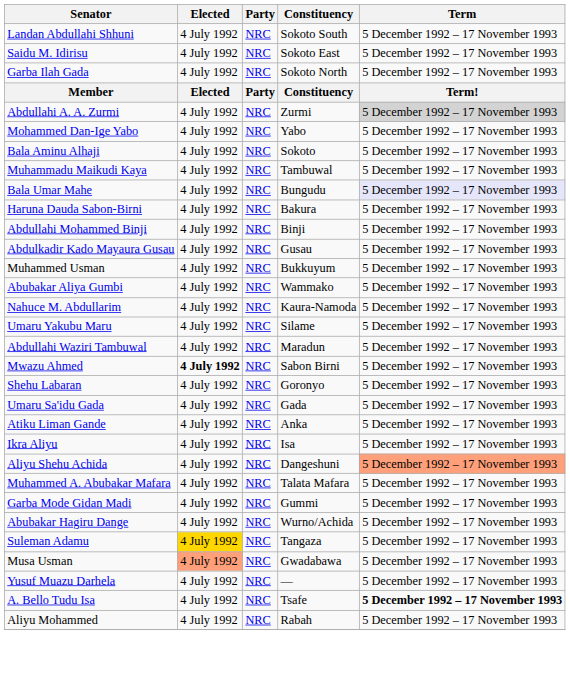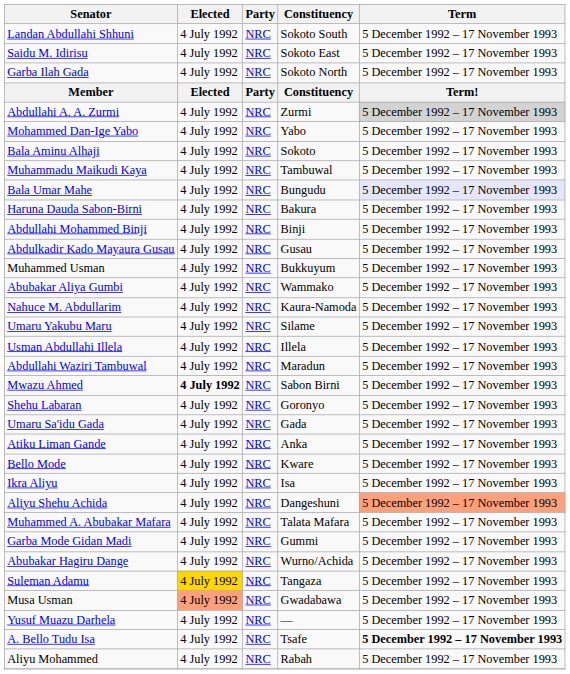 <table class="wikitable">
 <tr>
 <th>Senator</th>
 <th>Elected</th>
 <th>Party</th>
 <th>Constituency</th>
 <th>Term</th>
 </tr>
 <tr>
 <td><a href='#'>Landan Abdullahi Shhuni</a></td>
 <td>4 July 1992</td>
 <td><a href='#'>NRC</a></td>
 <td>Sokoto South</td>
 <td>5 December 1992 – 17 November 1993</td>
 </tr>
 <tr>
 <td><a href='#'>Saidu M. Idirisu</a></td>
 <td>4 July 1992</td>
 <td><a href='#'>NRC</a></td>
 <td>Sokoto East</td>
 <td>5 December 1992 – 17 November 1993</td>
 </tr>
 <tr>
 <td><a href='#'>Garba Ilah Gada</a></td>
 <td>4 July 1992</td>
 <td><a href='#'>NRC</a></td>
 <td>Sokoto North</td>
 <td>5 December 1992 – 17 November 1993</td>
 </tr>
 <tr>
 <th>Member</th>
 <th>Elected</th>
 <th>Party</th>
 <th>Constituency</th>
 <th>Term!</th>
 </tr>
 <tr>
 <td><a href='#'>Abdullahi A. A. Zurmi</a></td>
 <td>4 July 1992</td>
 <td><a href='#'>NRC</a></td>
 <td>Zurmi</td>
 <td style="background: lightgrey;">5 December 1992 – 17 November 1993</td>
 </tr>
 <tr>
 <td><a href='#'>Mohammed Dan-Ige Yabo</a></td>
 <td>4 July 1992</td>
 <td><a href='#'>NRC</a></td>
 <td>Yabo</td>
 <td>5 December 1992 – 17 November 1993</td>
 </tr>
 <tr>
 <td><a href='#'>Bala Aminu Alhaji</a></td>
 <td>4 July 1992</td>
 <td><a href='#'>NRC</a></td>
 <td>Sokoto</td>
 <td>5 December 1992 – 17 November 1993</td>
 </tr>
 <tr>
 <td><a href='#'>Muhammadu Maikudi Kaya</a></td>
 <td>4 July 1992</td>
 <td><a href='#'>NRC</a></td>
 <td>Tambuwal</td>
 <td>5 December 1992 – 17 November 1993</td>
 </tr>
 <tr>
 <td><a href='#'>Bala Umar Mahe</a></td>
 <td>4 July 1992</td>
 <td><a href='#'>NRC</a></td>
 <td>Bungudu</td>
 <td style="background: lavender;">5 December 1992 – 17 November 1993</td>
 </tr>
 <tr>
 <td><a href='#'>Haruna Dauda Sabon-Birni</a></td>
 <td>4 July 1992</td>
 <td><a href='#'>NRC</a></td>
 <td>Bakura</td>
 <td>5 December 1992 – 17 November 1993</td>
 </tr>
 <tr>
 <td><a href='#'>Abdullahi Mohammed Binji</a></td>
 <td>4 July 1992</td>
 <td><a href='#'>NRC</a></td>
 <td>Binji</td>
 <td>5 December 1992 – 17 November 1993</td>
 </tr>
 <tr>
 <td><a href='#'>Abdulkadir Kado Mayaura Gusau</a></td>
 <td>4 July 1992</td>
 <td><a href='#'>NRC</a></td>
 <td>Gusau</td>
 <td>5 December 1992 – 17 November 1993</td>
 </tr>
 <tr>
 <td>Muhammed Usman</td>
 <td>4 July 1992</td>
 <td><a href='#'>NRC</a></td>
 <td>Bukkuyum</td>
 <td>5 December 1992 – 17 November 1993</td>
 </tr>
 <tr>
 <td><a href='#'>Abubakar Aliya Gumbi</a></td>
 <td>4 July 1992</td>
 <td><a href='#'>NRC</a></td>
 <td>Wammako</td>
 <td>5 December 1992 – 17 November 1993</td>
 </tr>
 <tr>
 <td><a href='#'>Nahuce M. Abdullarim</a></td>
 <td>4 July 1992</td>
 <td><a href='#'>NRC</a></td>
 <td>Kaura-Namoda</td>
 <td>5 December 1992 – 17 November 1993</td>
 </tr>
 <tr>
 <td><a href='#'>Umaru Yakubu Maru</a></td>
 <td>4 July 1992</td>
 <td><a href='#'>NRC</a></td>
 <td>Silame</td>
 <td>5 December 1992 – 17 November 1993</td>
 </tr>
 <tr>
+<td><a href='#'>Usman Abdullahi Illela</a></td>
+<td>4 July 1992</td>
+<td><a href='#'>NRC</a></td>
+<td>Illela</td>
+<td>5 December 1992 – 17 November 1993</td>
+</tr>
+<tr>
 <td><a href='#'>Abdullahi Waziri Tambuwal</a></td>
 <td>4 July 1992</td>
 <td><a href='#'>NRC</a></td>
 <td>Maradun</td>
 <td>5 December 1992 – 17 November 1993</td>
 </tr>
 <tr>
 <td><a href='#'>Mwazu Ahmed</a></td>
 <td><strong>4 July 1992</strong></td>
 <td><a href='#'>NRC</a></td>
 <td>Sabon Birni</td>
 <td>5 December 1992 – 17 November 1993</td>
 </tr>
 <tr>
 <td><a href='#'>Shehu Labaran</a></td>
 <td>4 July 1992</td>
 <td><a href='#'>NRC</a></td>
 <td>Goronyo</td>
 <td>5 December 1992 – 17 November 1993</td>
 </tr>
 <tr>
 <td><a href='#'>Umaru Sa'idu Gada</a></td>
 <td>4 July 1992</td>
 <td><a href='#'>NRC</a></td>
 <td>Gada</td>
 <td>5 December 1992 – 17 November 1993</td>
 </tr>
 <tr>
 <td><a href='#'>Atiku Liman Gande</a></td>
 <td>4 July 1992</td>
 <td><a href='#'>NRC</a></td>
 <td>Anka</td>
+<td>5 December 1992 – 17 November 1993</td>
+</tr>
+<tr>
+<td><a href='#'>Bello Mode</a></td>
+<td>4 July 1992</td>
+<td><a href='#'>NRC</a></td>
+<td>Kware</td>
 <td>5 December 1992 – 17 November 1993</td>
 </tr>
 <tr>
 <td><a href='#'>Ikra Aliyu</a></td>
 <td>4 July 1992</td>
 <td><a href='#'>NRC</a></td>
 <td>Isa</td>
 <td>5 December 1992 – 17 November 1993</td>
 </tr>
 <tr>
 <td><a href='#'>Aliyu Shehu Achida</a></td>
 <td>4 July 1992</td>
 <td><a href='#'>NRC</a></td>
 <td>Dangeshuni</td>
 <td style="background: lightsalmon;">5 December 1992 – 17 November 1993</td>
 </tr>
 <tr>
 <td><a href='#'>Muhammed A. Abubakar Mafara</a></td>
 <td>4 July 1992</td>
 <td><a href='#'>NRC</a></td>
 <td>Talata Mafara</td>
 <td>5 December 1992 – 17 November 1993</td>
 </tr>
 <tr>
 <td><a href='#'>Garba Mode Gidan Madi</a></td>
 <td>4 July 1992</td>
 <td><a href='#'>NRC</a></td>
 <td>Gummi</td>
 <td>5 December 1992 – 17 November 1993</td>
 </tr>
 <tr>
 <td><a href='#'>Abubakar Hagiru Dange</a></td>
 <td>4 July 1992</td>
 <td><a href='#'>NRC</a></td>
 <td>Wurno/Achida</td>
 <td>5 December 1992 – 17 November 1993</td>
 </tr>
 <tr>
 <td><a href='#'>Suleman Adamu</a></td>
 <td style="background: gold;">4 July 1992</td>
 <td><a href='#'>NRC</a></td>
 <td>Tangaza</td>
 <td>5 December 1992 – 17 November 1993</td>
 </tr>
 <tr>
 <td>Musa Usman</td>
 <td style="background: lightsalmon;">4 July 1992</td>
 <td><a href='#'>NRC</a></td>
 <td>Gwadabawa</td>
 <td>5 December 1992 – 17 November 1993</td>
 </tr>
 <tr>
 <td><a href='#'>Yusuf Muazu Darhela</a></td>
 <td>4 July 1992</td>
 <td><a href='#'>NRC</a></td>
 <td>—</td>
 <td>5 December 1992 – 17 November 1993</td>
 </tr>
 <tr>
 <td><a href='#'>A. Bello Tudu Isa</a></td>
 <td>4 July 1992</td>
 <td><a href='#'>NRC</a></td>
 <td>Tsafe</td>
 <td><strong>5 December 1992 – 17 November 1993</strong></td>
 </tr>
 <tr>
 <td>Aliyu Mohammed</td>
 <td>4 July 1992</td>
 <td><a href='#'>NRC</a></td>
 <td>Rabah</td>
 <td>5 December 1992 – 17 November 1993</td>
 </tr>
 <tr>
 </tr>
 </table>
